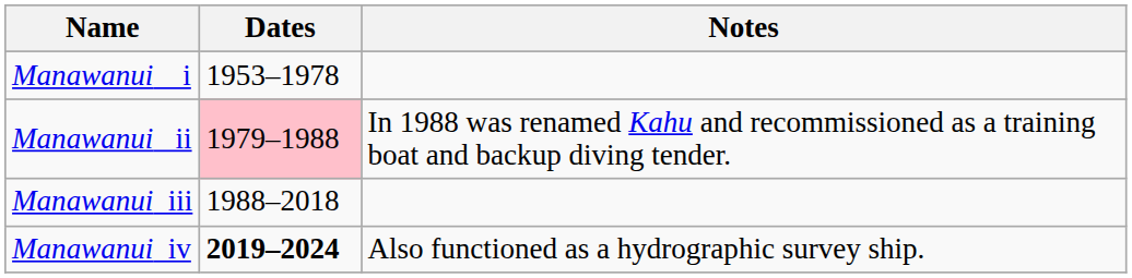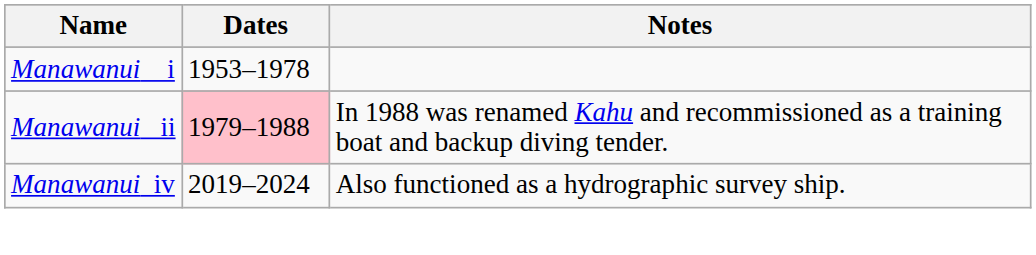 <table class="wikitable">
 <tr>
 <th width=90>Name</th>
 <th width=80>Dates</th>
 <th>Notes</th>
 </tr>
 <tr>
 <td><a href='#'><em>Manawanui</em>    i</a></td>
 <td>1953–1978</td>
 <td> </td>
 </tr>
 <tr>
 <td><a href='#'><em>Manawanui</em>   ii</a></td>
 <td style="background: pink;">1979–1988</td>
 <td>In 1988 was renamed <a href='#'><em>Kahu</em></a> and recommissioned as a training boat and backup diving tender.</td>
 </tr>
 <tr>
-<td><a href='#'><em>Manawanui</em>  iii</a></td>
-<td>1988–2018</td>
-<td> </td>
-</tr>
-<tr>
 <td><a href='#'><em>Manawanui</em>  iv</a></td>
-<td><strong>2019–2024</strong></td>
+<td>2019–2024</td>
 <td>Also functioned as a hydrographic survey ship.</td>
 </tr>
 </table>
